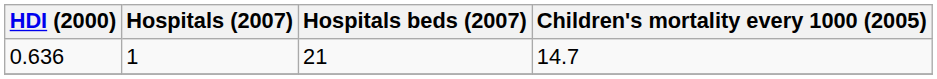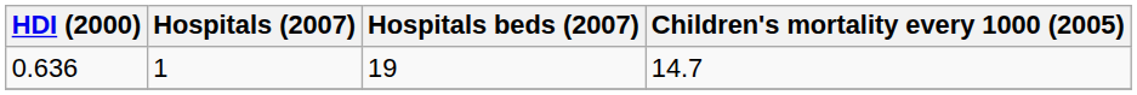 <table class="wikitable">
 <tr>
 <th><a href='#'>HDI</a> (2000)</th>
 <th>Hospitals (2007)</th>
 <th>Hospitals beds (2007)</th>
 <th>Children's mortality every 1000 (2005)</th>
 </tr>
 <tr>
 <td>0.636</td>
 <td>1</td>
-<td>21</td>
+<td>19</td>
 <td>14.7</td>
 </tr>
 <tr>
 </tr>
 </table>
